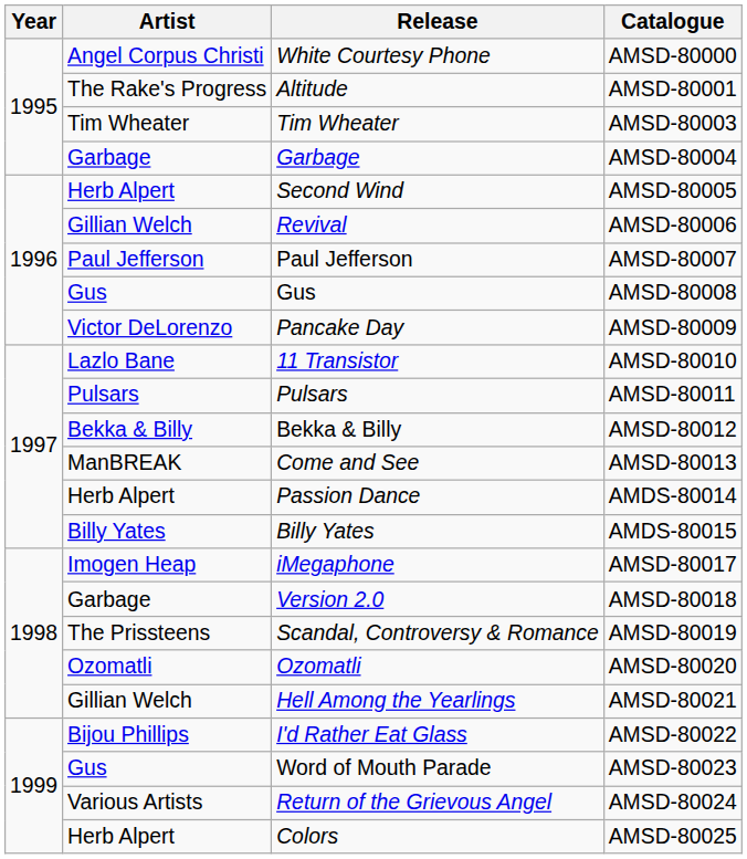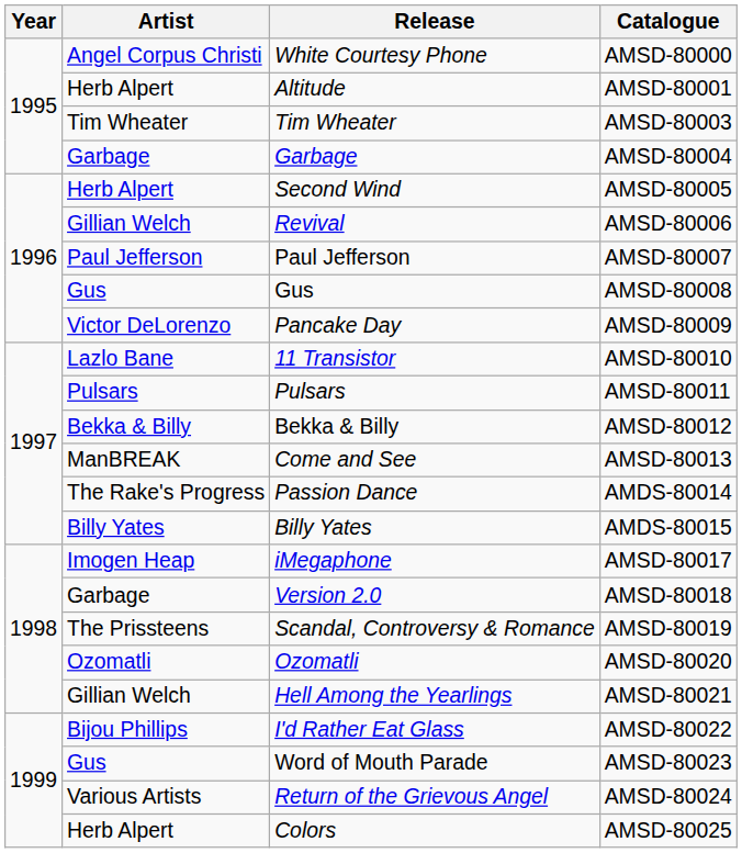 <table class="wikitable">
 <tr>
 <th>Year</th>
 <th>Artist</th>
 <th>Release</th>
 <th>Catalogue</th>
 </tr>
 <tr>
 <td rowspan="4">1995</td>
 <td><a href='#'>Angel Corpus Christi</a></td>
 <td><em>White Courtesy Phone</em></td>
 <td>AMSD-80000</td>
 </tr>
 <tr>
-<td>The Rake's Progress</td>
+<td>Herb Alpert</td>
 <td><em>Altitude</em></td>
 <td>AMSD-80001</td>
 </tr>
 <tr>
 <td>Tim Wheater</td>
 <td><em>Tim Wheater</em></td>
 <td>AMSD-80003</td>
 </tr>
 <tr>
 <td><a href='#'>Garbage</a></td>
 <td><em><a href='#'>Garbage</a></em></td>
 <td>AMSD-80004</td>
 </tr>
 <tr>
 <td rowspan="5">1996</td>
 <td><a href='#'>Herb Alpert</a></td>
 <td><em>Second Wind</em></td>
 <td>AMSD-80005</td>
 </tr>
 <tr>
 <td><a href='#'>Gillian Welch</a></td>
 <td><em><a href='#'>Revival</a></em></td>
 <td>AMSD-80006</td>
 </tr>
 <tr>
 <td><a href='#'>Paul Jefferson</a></td>
 <td>Paul Jefferson</td>
 <td>AMSD-80007</td>
 </tr>
 <tr>
 <td><a href='#'>Gus</a></td>
 <td>Gus</td>
 <td>AMSD-80008</td>
 </tr>
 <tr>
 <td><a href='#'>Victor DeLorenzo</a></td>
 <td><em>Pancake Day</em></td>
 <td>AMSD-80009</td>
 </tr>
 <tr>
 <td rowspan="6">1997</td>
 <td><a href='#'>Lazlo Bane</a></td>
 <td><em><a href='#'>11 Transistor</a></em></td>
 <td>AMSD-80010</td>
 </tr>
 <tr>
 <td><a href='#'>Pulsars</a></td>
 <td><em>Pulsars</em></td>
 <td>AMSD-80011</td>
 </tr>
 <tr>
 <td><a href='#'>Bekka & Billy</a></td>
 <td>Bekka & Billy</td>
 <td>AMSD-80012</td>
 </tr>
 <tr>
 <td>ManBREAK</td>
 <td><em>Come and See</em></td>
 <td>AMSD-80013</td>
 </tr>
 <tr>
-<td>Herb Alpert</td>
+<td>The Rake's Progress</td>
 <td><em>Passion Dance</em></td>
 <td>AMDS-80014</td>
 </tr>
 <tr>
 <td><a href='#'>Billy Yates</a></td>
 <td><em>Billy Yates</em></td>
 <td>AMDS-80015</td>
 </tr>
 <tr>
 <td rowspan="5">1998</td>
 <td><a href='#'>Imogen Heap</a></td>
 <td><em><a href='#'>iMegaphone</a></em></td>
 <td>AMSD-80017</td>
 </tr>
 <tr>
 <td>Garbage</td>
 <td><em><a href='#'>Version 2.0</a></em></td>
 <td>AMSD-80018</td>
 </tr>
 <tr>
 <td>The Prissteens</td>
 <td><em>Scandal, Controversy & Romance</em></td>
 <td>AMSD-80019</td>
 </tr>
 <tr>
 <td><a href='#'>Ozomatli</a></td>
 <td><em><a href='#'>Ozomatli</a></em></td>
 <td>AMSD-80020</td>
 </tr>
 <tr>
 <td>Gillian Welch</td>
 <td><em><a href='#'>Hell Among the Yearlings</a></em></td>
 <td>AMSD-80021</td>
 </tr>
 <tr>
 <td rowspan="4">1999</td>
 <td><a href='#'>Bijou Phillips</a></td>
 <td><em><a href='#'>I'd Rather Eat Glass</a></em></td>
 <td>AMSD-80022</td>
 </tr>
 <tr>
 <td><a href='#'>Gus</a></td>
 <td>Word of Mouth Parade</td>
 <td>AMSD-80023</td>
 </tr>
 <tr>
 <td>Various Artists</td>
 <td><em><a href='#'>Return of the Grievous Angel</a></em></td>
 <td>AMSD-80024</td>
 </tr>
 <tr>
 <td>Herb Alpert</td>
 <td><em>Colors</em></td>
 <td>AMSD-80025</td>
 </tr>
 </table>
